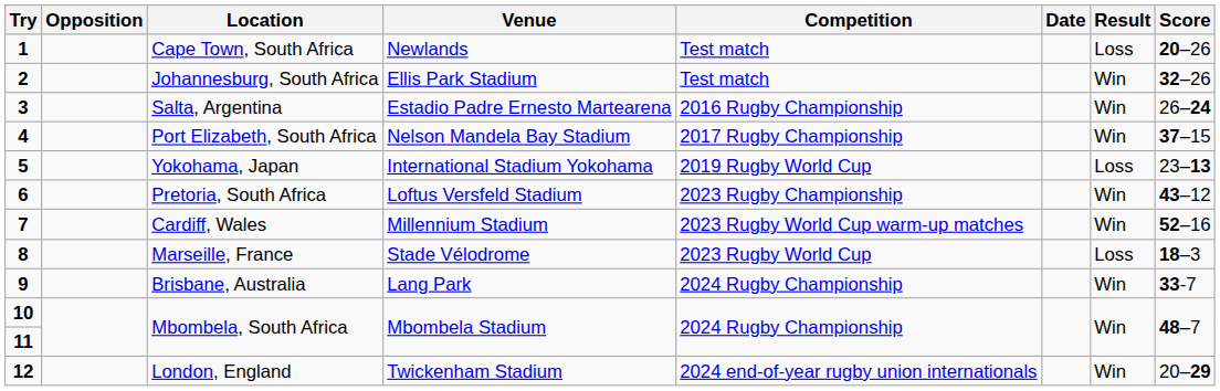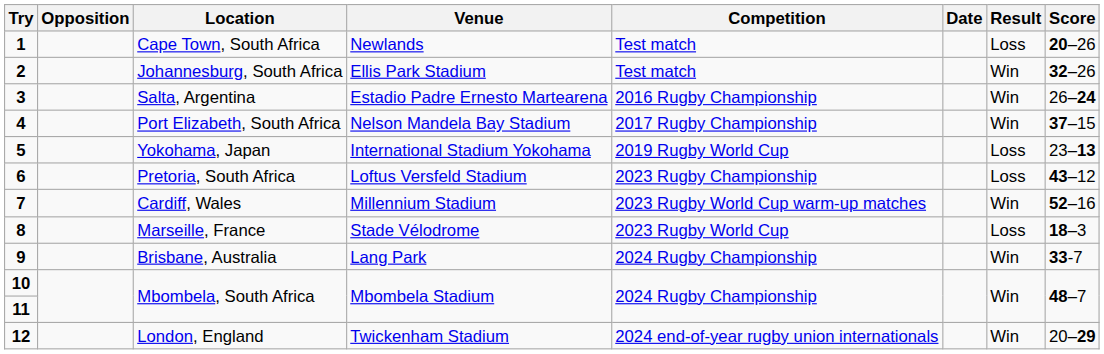 <table class="wikitable sortable" style="font-size:95%">
 <tr>
 <th>Try</th>
 <th>Opposition</th>
 <th>Location</th>
 <th>Venue</th>
 <th>Competition</th>
 <th>Date</th>
 <th>Result</th>
 <th>Score</th>
 </tr>
 <tr>
 <td align="center"><strong>1</strong></td>
 <td></td>
 <td><a href='#'>Cape Town</a>, South Africa</td>
 <td><a href='#'>Newlands</a></td>
 <td><a href='#'>Test match</a></td>
 <td></td>
 <td>Loss</td>
 <td><strong>20</strong>–26</td>
 </tr>
 <tr>
 <td align="center"><strong>2</strong></td>
 <td></td>
 <td><a href='#'>Johannesburg</a>, South Africa</td>
 <td><a href='#'>Ellis Park Stadium</a></td>
 <td><a href='#'>Test match</a></td>
 <td></td>
 <td>Win</td>
 <td><strong>32</strong>–26</td>
 </tr>
 <tr>
 <td align="center"><strong>3</strong></td>
 <td></td>
 <td><a href='#'>Salta</a>, Argentina</td>
 <td><a href='#'>Estadio Padre Ernesto Martearena</a></td>
 <td><a href='#'>2016 Rugby Championship</a></td>
 <td></td>
 <td>Win</td>
 <td>26–<strong>24</strong></td>
 </tr>
 <tr>
 <td align="center"><strong>4</strong></td>
 <td></td>
 <td><a href='#'>Port Elizabeth</a>, South Africa</td>
 <td><a href='#'>Nelson Mandela Bay Stadium</a></td>
 <td><a href='#'>2017 Rugby Championship</a></td>
 <td></td>
 <td>Win</td>
 <td><strong>37</strong>–15</td>
 </tr>
 <tr>
 <td align="center"><strong>5</strong></td>
 <td></td>
 <td><a href='#'>Yokohama</a>, Japan</td>
 <td><a href='#'>International Stadium Yokohama</a></td>
 <td><a href='#'>2019 Rugby World Cup</a></td>
 <td></td>
 <td>Loss</td>
 <td>23–<strong>13</strong></td>
 </tr>
 <tr>
 <td align="center"><strong>6</strong></td>
 <td></td>
 <td><a href='#'>Pretoria</a>, South Africa</td>
 <td><a href='#'>Loftus Versfeld Stadium</a></td>
 <td><a href='#'>2023 Rugby Championship</a></td>
 <td></td>
-<td>Win</td>
+<td>Loss</td>
 <td><strong>43</strong>–12</td>
 </tr>
 <tr>
 <td align="center"><strong>7</strong></td>
 <td></td>
 <td><a href='#'>Cardiff</a>, Wales</td>
 <td><a href='#'>Millennium Stadium</a></td>
 <td><a href='#'>2023 Rugby World Cup warm-up matches</a></td>
 <td></td>
 <td>Win</td>
 <td><strong>52</strong>–16</td>
 </tr>
 <tr>
 <td align="center"><strong>8</strong></td>
 <td></td>
 <td><a href='#'>Marseille</a>, France</td>
 <td><a href='#'>Stade Vélodrome</a></td>
 <td><a href='#'>2023 Rugby World Cup</a></td>
 <td></td>
 <td>Loss</td>
 <td><strong>18</strong>–3</td>
 </tr>
 <tr>
 <td align="center"><strong>9</strong></td>
 <td></td>
 <td><a href='#'>Brisbane</a>, Australia</td>
 <td><a href='#'>Lang Park</a></td>
 <td><a href='#'>2024 Rugby Championship</a></td>
 <td></td>
 <td>Win</td>
 <td><strong>33</strong>-7</td>
 </tr>
 <tr>
 <td align="center"><strong>10</strong></td>
 <td rowspan="2"></td>
 <td rowspan="2"><a href='#'>Mbombela</a>, South Africa</td>
 <td rowspan="2"><a href='#'>Mbombela Stadium</a></td>
 <td rowspan="2"><a href='#'>2024 Rugby Championship</a></td>
 <td rowspan="2"></td>
 <td rowspan="2">Win</td>
 <td rowspan="2"><strong>48</strong>–7</td>
 </tr>
 <tr>
 <td align="center"><strong>11</strong></td>
 </tr>
 <tr>
 <td align="center"><strong>12</strong></td>
 <td></td>
 <td><a href='#'>London</a>, England</td>
 <td><a href='#'>Twickenham Stadium</a></td>
 <td><a href='#'>2024 end-of-year rugby union internationals</a></td>
 <td></td>
 <td>Win</td>
 <td>20–<strong>29</strong></td>
 </tr>
 </table>
